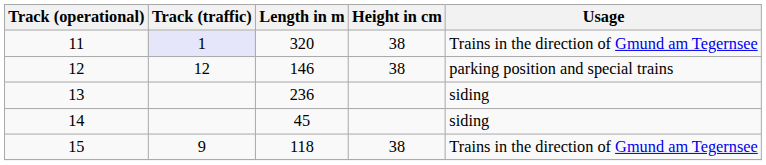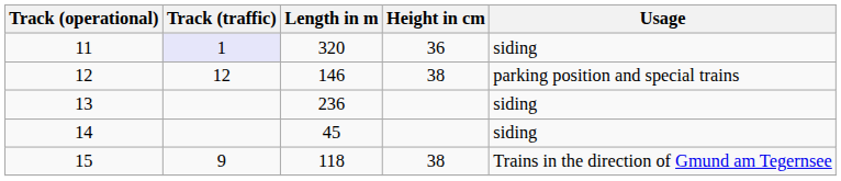 <table class="wikitable">
 <tr class="backgroundcolor6">
 <th>Track (operational)</th>
 <th>Track (traffic)</th>
 <th>Length in m</th>
 <th>Height in cm</th>
 <th>Usage</th>
 </tr>
 <tr>
 <td align="center">11</td>
 <td align="center" style="background: lavender;">1</td>
 <td align="center">320</td>
-<td align="center">38</td>
-<td>Trains in the direction of <a href='#'>Gmund am Tegernsee</a></td>
+<td align="center">36</td>
+<td>siding</td>
 </tr>
 <tr>
 <td align="center">12</td>
 <td align="center">12</td>
 <td align="center">146</td>
 <td align="center">38</td>
 <td>parking position and special trains</td>
 </tr>
 <tr>
 <td align="center">13</td>
 <td align="center"></td>
 <td align="center">236</td>
 <td align="center"></td>
 <td>siding</td>
 </tr>
 <tr>
 <td align="center">14</td>
 <td align="center"></td>
 <td align="center">45</td>
 <td align="center"></td>
 <td>siding</td>
 </tr>
 <tr>
 <td align="center">15</td>
 <td align="center">9</td>
 <td align="center">118</td>
 <td align="center">38</td>
 <td>Trains in the direction of <a href='#'>Gmund am Tegernsee</a></td>
 </tr>
 <tr>
 </tr>
 </table>
